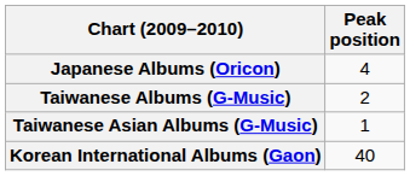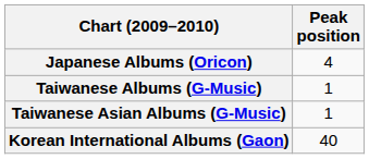 <table class="wikitable sortable plainrowheaders" style="text-align:center">
 <tr>
 <th scope="col">Chart (2009–2010)</th>
 <th scope="col">Peak<br>position</th>
 </tr>
 <tr>
 <th scope="row">Japanese Albums (<a href='#'>Oricon</a>)</th>
 <td>4</td>
 </tr>
 <tr>
 <th scope="row">Taiwanese Albums (<a href='#'>G-Music</a>)</th>
-<td>2</td>
+<td>1</td>
 </tr>
 <tr>
 <th scope="row">Taiwanese Asian Albums (<a href='#'>G-Music</a>)</th>
 <td>1</td>
 </tr>
 <tr>
 <th scope="row">Korean International Albums (<a href='#'>Gaon</a>)</th>
 <td>40</td>
 </tr>
 </table>
